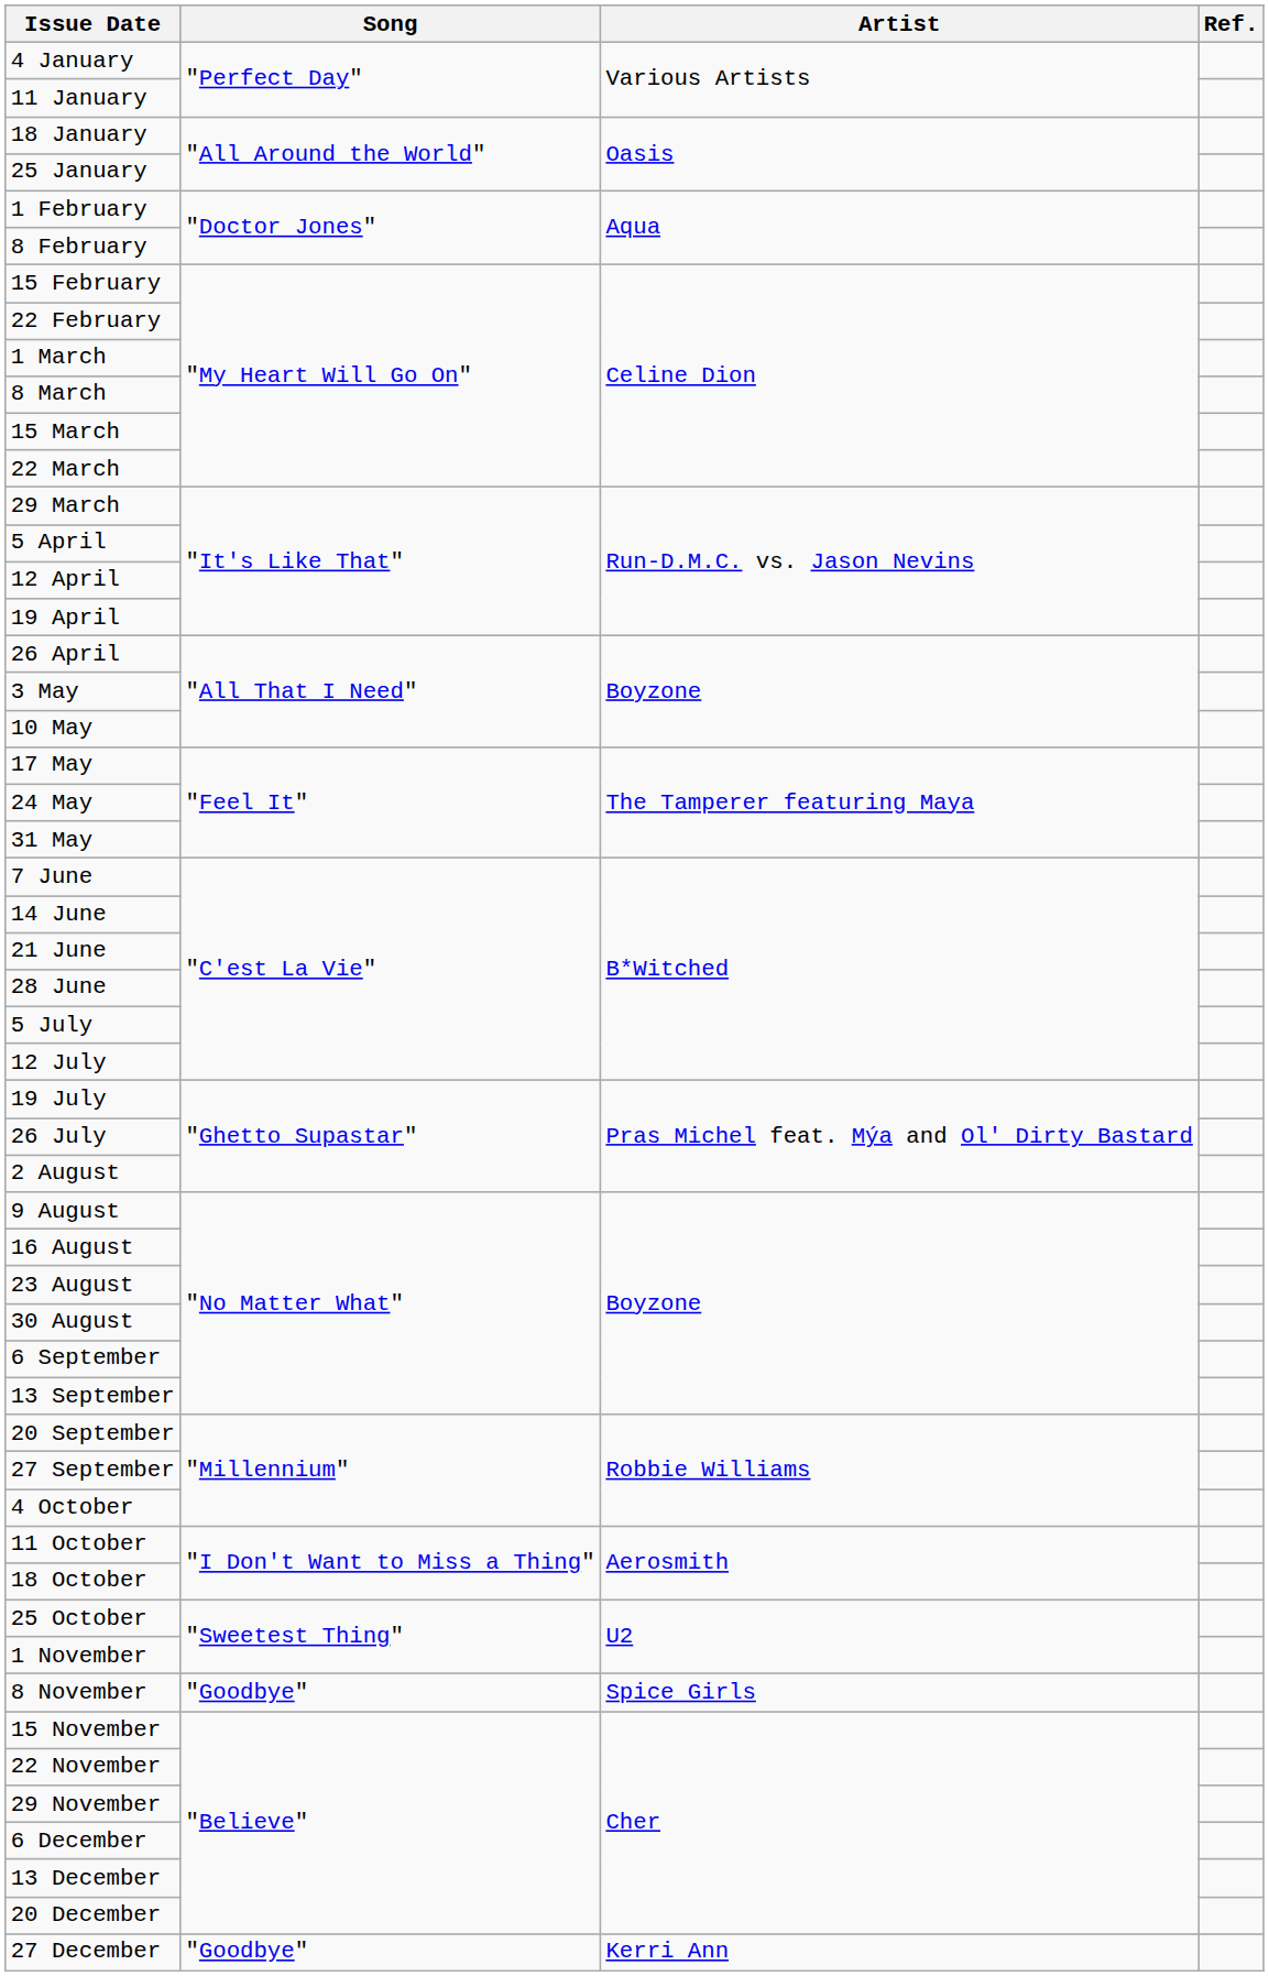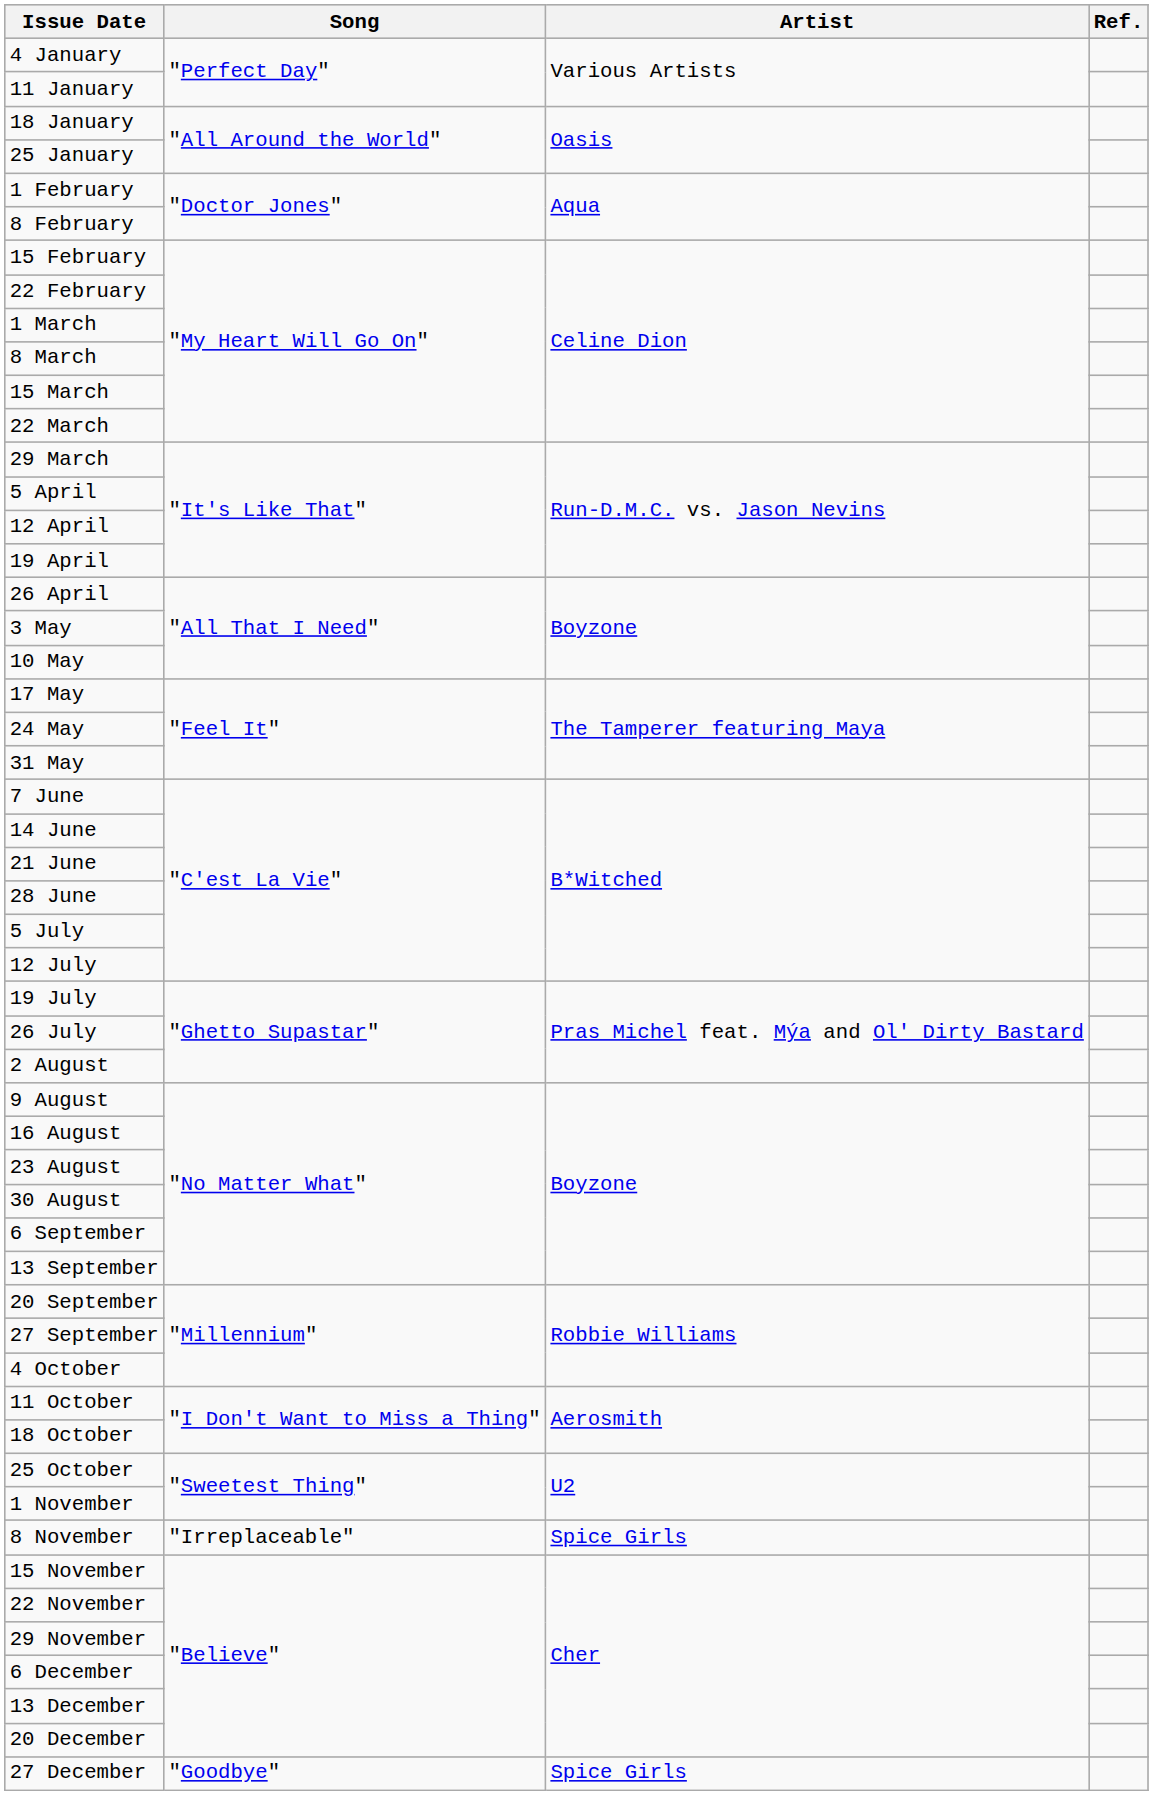 <table class="wikitable">
 <tr>
 <th>Issue Date</th>
 <th>Song</th>
 <th>Artist</th>
 <th>Ref.</th>
 </tr>
 <tr>
 <td>4 January</td>
 <td rowspan=2>"<a href='#'>Perfect Day</a>"</td>
 <td rowspan=2>Various Artists</td>
 <td></td>
 </tr>
 <tr>
 <td>11 January</td>
 <td></td>
 </tr>
 <tr>
 <td>18 January</td>
 <td rowspan=2>"<a href='#'>All Around the World</a>"</td>
 <td rowspan=2><a href='#'>Oasis</a></td>
 <td></td>
 </tr>
 <tr>
 <td>25 January</td>
 <td></td>
 </tr>
 <tr>
 <td>1 February</td>
 <td rowspan=2>"<a href='#'>Doctor Jones</a>"</td>
 <td rowspan=2><a href='#'>Aqua</a></td>
 <td></td>
 </tr>
 <tr>
 <td>8 February</td>
 <td></td>
 </tr>
 <tr>
 <td>15 February</td>
 <td rowspan=6>"<a href='#'>My Heart Will Go On</a>"</td>
 <td rowspan=6><a href='#'>Celine Dion</a></td>
 <td></td>
 </tr>
 <tr>
 <td>22 February</td>
 <td></td>
 </tr>
 <tr>
 <td>1 March</td>
 <td></td>
 </tr>
 <tr>
 <td>8 March</td>
 <td></td>
 </tr>
 <tr>
 <td>15 March</td>
 <td></td>
 </tr>
 <tr>
 <td>22 March</td>
 <td></td>
 </tr>
 <tr>
 <td>29 March</td>
 <td rowspan=4>"<a href='#'>It's Like That</a>"</td>
 <td rowspan=4><a href='#'>Run-D.M.C.</a> vs. <a href='#'>Jason Nevins</a></td>
 <td></td>
 </tr>
 <tr>
 <td>5 April</td>
 <td></td>
 </tr>
 <tr>
 <td>12 April</td>
 <td></td>
 </tr>
 <tr>
 <td>19 April</td>
 <td></td>
 </tr>
 <tr>
 <td>26 April</td>
 <td rowspan=3>"<a href='#'>All That I Need</a>"</td>
 <td rowspan=3><a href='#'>Boyzone</a></td>
 <td></td>
 </tr>
 <tr>
 <td>3 May</td>
 <td></td>
 </tr>
 <tr>
 <td>10 May</td>
 <td></td>
 </tr>
 <tr>
 <td>17 May</td>
 <td rowspan=3>"<a href='#'>Feel It</a>"</td>
 <td rowspan=3><a href='#'>The Tamperer featuring Maya</a></td>
 <td></td>
 </tr>
 <tr>
 <td>24 May</td>
 <td></td>
 </tr>
 <tr>
 <td>31 May</td>
 <td></td>
 </tr>
 <tr>
 <td>7 June</td>
 <td rowspan=6>"<a href='#'>C'est La Vie</a>"</td>
 <td rowspan=6><a href='#'>B*Witched</a></td>
 <td></td>
 </tr>
 <tr>
 <td>14 June</td>
 <td></td>
 </tr>
 <tr>
 <td>21 June</td>
 <td></td>
 </tr>
 <tr>
 <td>28 June</td>
 <td></td>
 </tr>
 <tr>
 <td>5 July</td>
 <td></td>
 </tr>
 <tr>
 <td>12 July</td>
 <td></td>
 </tr>
 <tr>
 <td>19 July</td>
 <td rowspan=3>"<a href='#'>Ghetto Supastar</a>"</td>
 <td rowspan=3><a href='#'>Pras Michel</a> feat. <a href='#'>Mýa</a> and <a href='#'>Ol' Dirty Bastard</a></td>
 <td></td>
 </tr>
 <tr>
 <td>26 July</td>
 <td></td>
 </tr>
 <tr>
 <td>2 August</td>
 <td></td>
 </tr>
 <tr>
 <td>9 August</td>
 <td rowspan=6>"<a href='#'>No Matter What</a>"</td>
 <td rowspan=6><a href='#'>Boyzone</a></td>
 <td></td>
 </tr>
 <tr>
 <td>16 August</td>
 <td></td>
 </tr>
 <tr>
 <td>23 August</td>
 <td></td>
 </tr>
 <tr>
 <td>30 August</td>
 <td></td>
 </tr>
 <tr>
 <td>6 September</td>
 <td></td>
 </tr>
 <tr>
 <td>13 September</td>
 <td></td>
 </tr>
 <tr>
 <td>20 September</td>
 <td rowspan=3>"<a href='#'>Millennium</a>"</td>
 <td rowspan=3><a href='#'>Robbie Williams</a></td>
 <td></td>
 </tr>
 <tr>
 <td>27 September</td>
 <td></td>
 </tr>
 <tr>
 <td>4 October</td>
 <td></td>
 </tr>
 <tr>
 <td>11 October</td>
 <td rowspan=2>"<a href='#'>I Don't Want to Miss a Thing</a>"</td>
 <td rowspan=2><a href='#'>Aerosmith</a></td>
 <td></td>
 </tr>
 <tr>
 <td>18 October</td>
 <td></td>
 </tr>
 <tr>
 <td>25 October</td>
 <td rowspan=2>"<a href='#'>Sweetest Thing</a>"</td>
 <td rowspan=2><a href='#'>U2</a></td>
 <td></td>
 </tr>
 <tr>
 <td>1 November</td>
 <td></td>
 </tr>
 <tr>
 <td>8 November</td>
-<td>"<a href='#'>Goodbye</a>"</td>
+<td>"Irreplaceable"</td>
 <td><a href='#'>Spice Girls</a></td>
 <td></td>
 </tr>
 <tr>
 <td>15 November</td>
 <td rowspan=6>"<a href='#'>Believe</a>"</td>
 <td rowspan=6><a href='#'>Cher</a></td>
 <td></td>
 </tr>
 <tr>
 <td>22 November</td>
 <td></td>
 </tr>
 <tr>
 <td>29 November</td>
 <td></td>
 </tr>
 <tr>
 <td>6 December</td>
 <td></td>
 </tr>
 <tr>
 <td>13 December</td>
 <td></td>
 </tr>
 <tr>
 <td>20 December</td>
 <td></td>
 </tr>
 <tr>
 <td>27 December</td>
 <td>"<a href='#'>Goodbye</a>"</td>
-<td><a href='#'>Kerri Ann</a></td>
+<td><a href='#'>Spice Girls</a></td>
 <td></td>
 </tr>
 </table>
